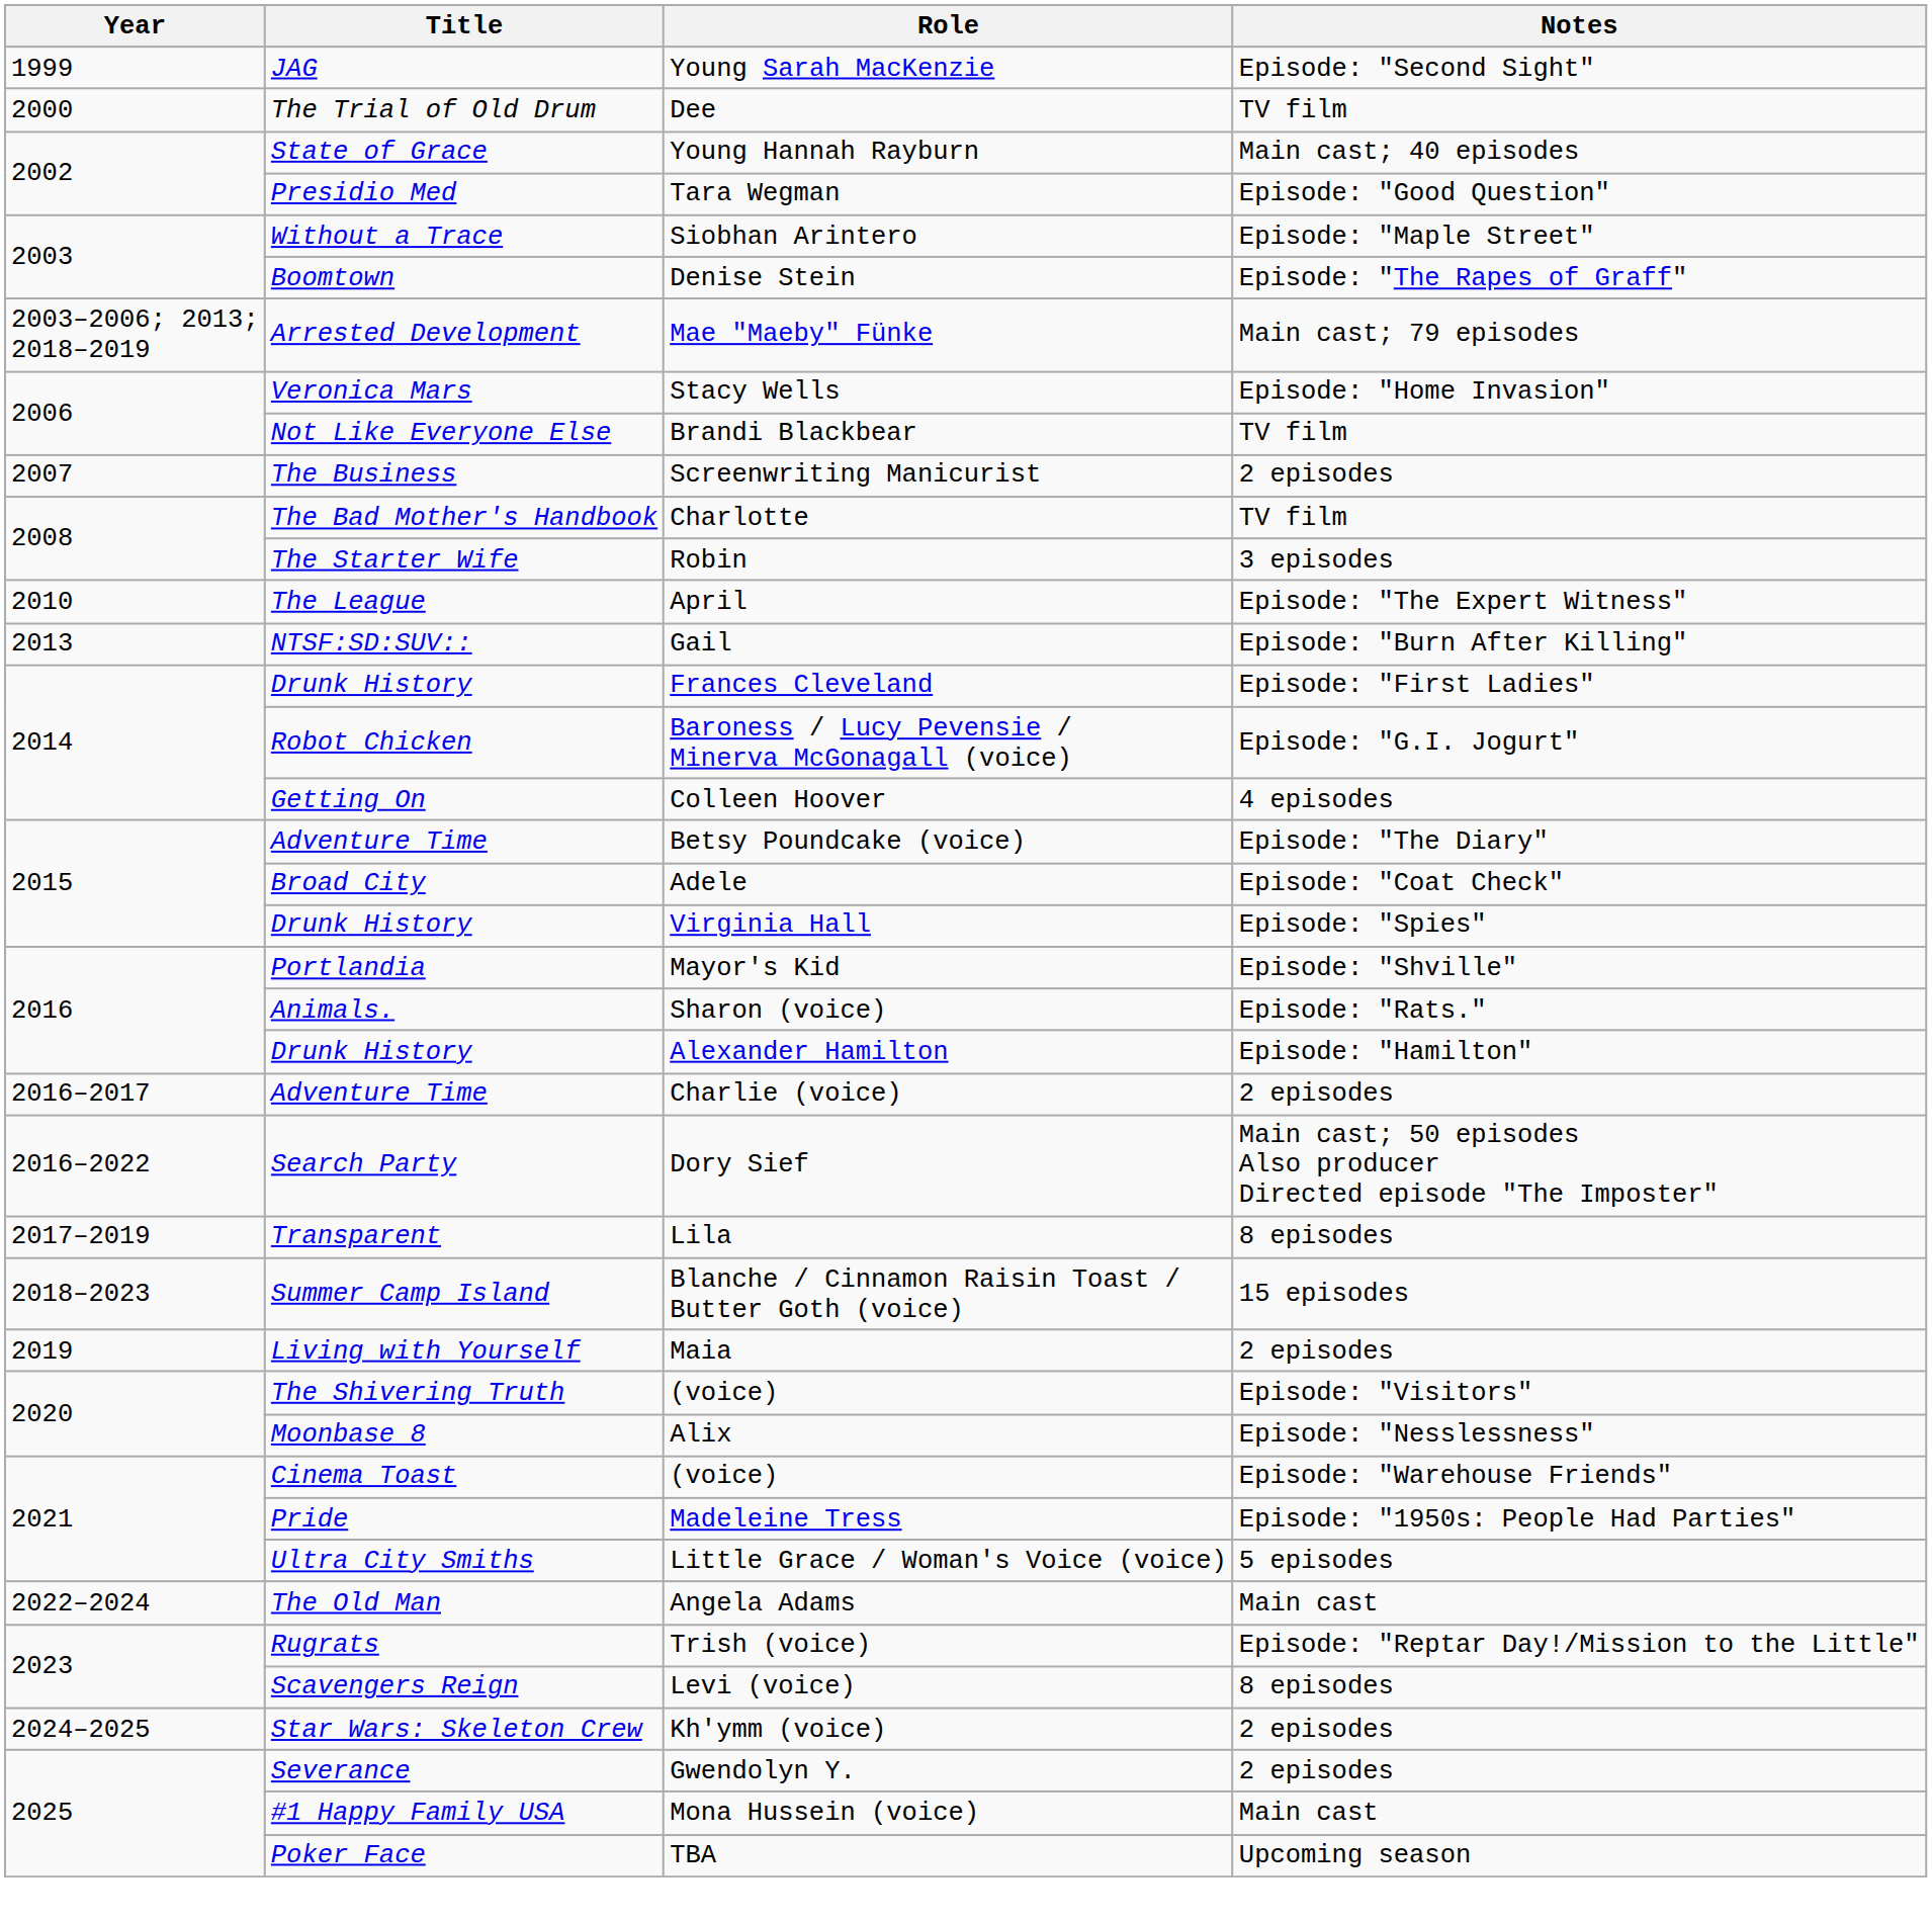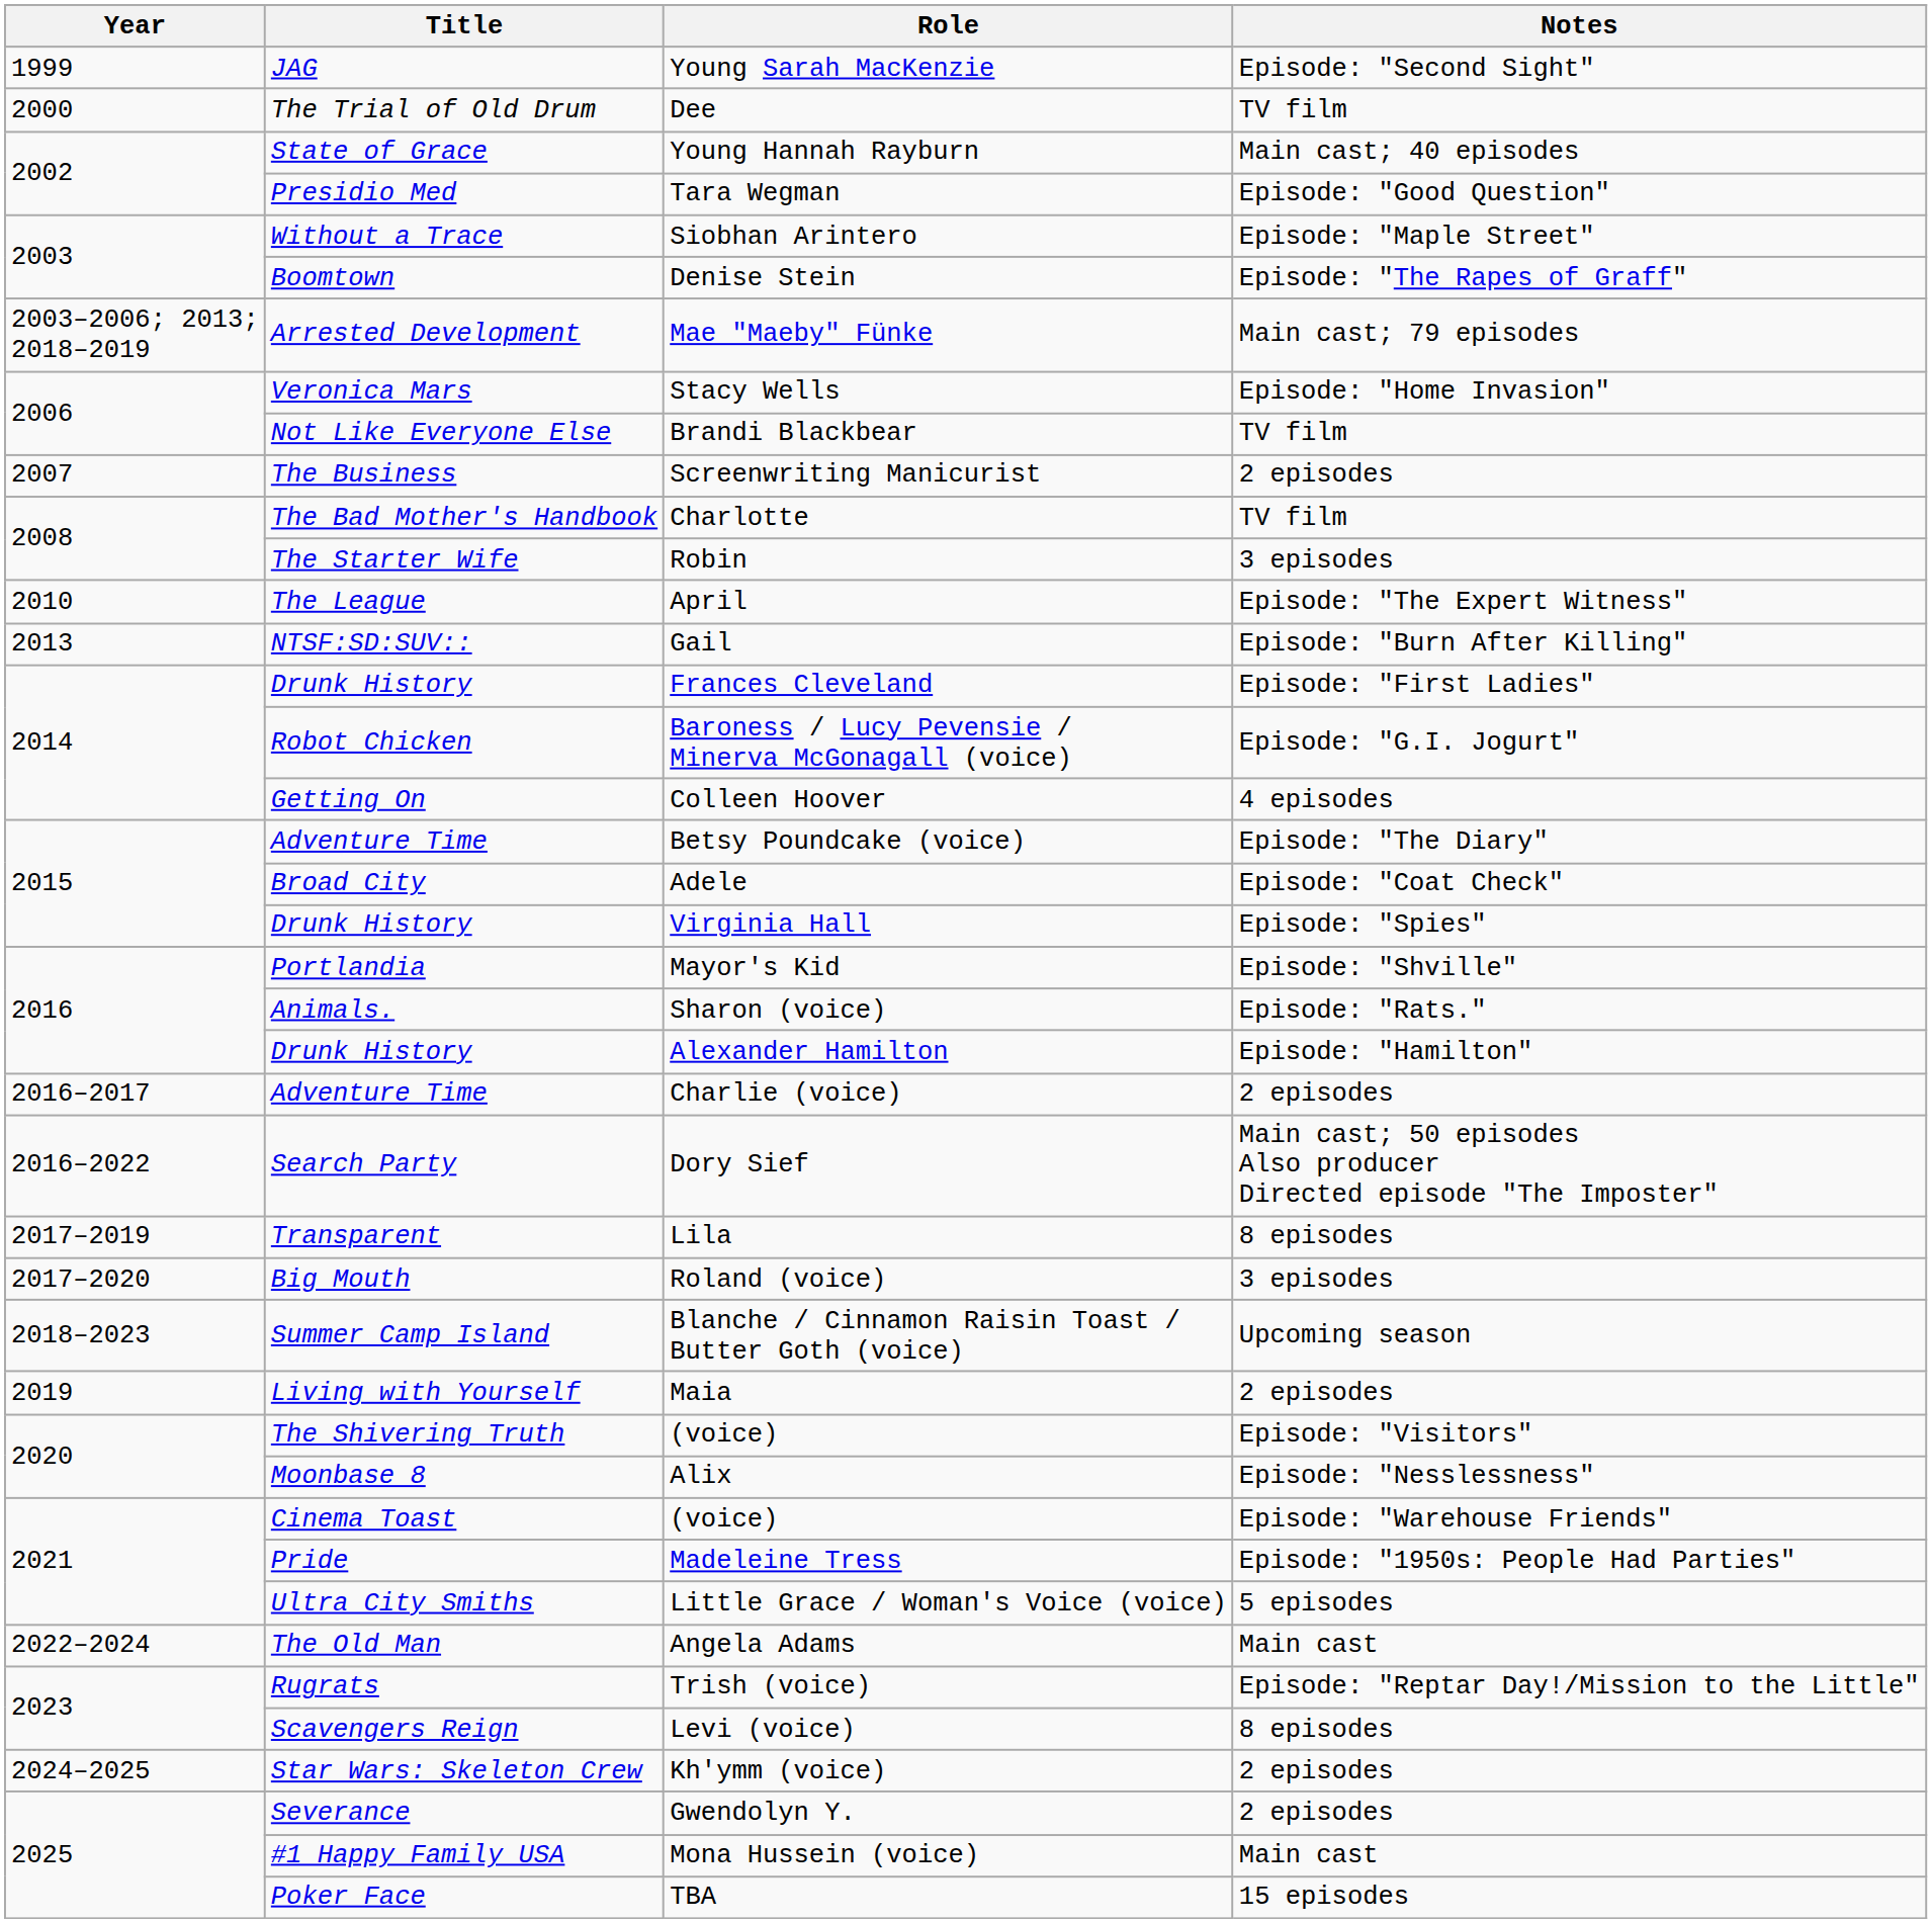 <table class="wikitable sortable">
 <tr>
 <th>Year</th>
 <th>Title</th>
 <th>Role</th>
 <th class="unsortable">Notes</th>
 </tr>
 <tr>
 <td>1999</td>
 <td><em><a href='#'>JAG</a></em></td>
 <td>Young <a href='#'>Sarah MacKenzie</a></td>
 <td>Episode: "Second Sight"</td>
 </tr>
 <tr>
 <td>2000</td>
 <td><em>The Trial of Old Drum</em></td>
 <td>Dee</td>
 <td>TV film</td>
 </tr>
 <tr>
 <td rowspan="2">2002</td>
 <td><em><a href='#'>State of Grace</a></em></td>
 <td>Young Hannah Rayburn</td>
 <td>Main cast; 40 episodes</td>
 </tr>
 <tr>
 <td><em><a href='#'>Presidio Med</a></em></td>
 <td>Tara Wegman</td>
 <td>Episode: "Good Question"</td>
 </tr>
 <tr>
 <td rowspan="2">2003</td>
 <td><em><a href='#'>Without a Trace</a></em></td>
 <td>Siobhan Arintero</td>
 <td>Episode: "Maple Street"</td>
 </tr>
 <tr>
 <td><em><a href='#'>Boomtown</a></em></td>
 <td>Denise Stein</td>
 <td>Episode: "<a href='#'>The Rapes of Graff</a>"</td>
 </tr>
 <tr>
 <td>2003–2006; 2013;<br>2018–2019</td>
 <td><em><a href='#'>Arrested Development</a></em></td>
 <td><a href='#'>Mae "Maeby" Fünke</a></td>
 <td>Main cast; 79 episodes</td>
 </tr>
 <tr>
 <td rowspan="2">2006</td>
 <td><em><a href='#'>Veronica Mars</a></em></td>
 <td>Stacy Wells</td>
 <td>Episode: "Home Invasion"</td>
 </tr>
 <tr>
 <td><em><a href='#'>Not Like Everyone Else</a></em></td>
 <td>Brandi Blackbear</td>
 <td>TV film</td>
 </tr>
 <tr>
 <td>2007</td>
 <td><em><a href='#'>The Business</a></em></td>
 <td>Screenwriting Manicurist</td>
 <td>2 episodes</td>
 </tr>
 <tr>
 <td rowspan="2">2008</td>
 <td><em><a href='#'>The Bad Mother's Handbook</a></em></td>
 <td>Charlotte</td>
 <td>TV film</td>
 </tr>
 <tr>
 <td><em><a href='#'>The Starter Wife</a></em></td>
 <td>Robin</td>
 <td>3 episodes</td>
 </tr>
 <tr>
 <td>2010</td>
 <td><em><a href='#'>The League</a></em></td>
 <td>April</td>
 <td>Episode: "The Expert Witness"</td>
 </tr>
 <tr>
 <td>2013</td>
 <td><em><a href='#'>NTSF:SD:SUV::</a></em></td>
 <td>Gail</td>
 <td>Episode: "Burn After Killing"</td>
 </tr>
 <tr>
 <td rowspan="3">2014</td>
 <td><em><a href='#'>Drunk History</a></em></td>
 <td><a href='#'>Frances Cleveland</a></td>
 <td>Episode: "First Ladies"</td>
 </tr>
 <tr>
 <td><em><a href='#'>Robot Chicken</a></em></td>
 <td><a href='#'>Baroness</a> / <a href='#'>Lucy Pevensie</a> /<br><a href='#'>Minerva McGonagall</a> (voice)</td>
 <td>Episode: "G.I. Jogurt"</td>
 </tr>
 <tr>
 <td><em><a href='#'>Getting On</a></em></td>
 <td>Colleen Hoover</td>
 <td>4 episodes</td>
 </tr>
 <tr>
 <td rowspan="3">2015</td>
 <td><em><a href='#'>Adventure Time</a></em></td>
 <td>Betsy Poundcake (voice)</td>
 <td>Episode: "The Diary"</td>
 </tr>
 <tr>
 <td><em><a href='#'>Broad City</a></em></td>
 <td>Adele</td>
 <td>Episode: "Coat Check"</td>
 </tr>
 <tr>
 <td><em><a href='#'>Drunk History</a></em></td>
 <td><a href='#'>Virginia Hall</a></td>
 <td>Episode: "Spies"</td>
 </tr>
 <tr>
 <td rowspan="3">2016</td>
 <td><em><a href='#'>Portlandia</a></em></td>
 <td>Mayor's Kid</td>
 <td>Episode: "Shville"</td>
 </tr>
 <tr>
 <td><em><a href='#'>Animals.</a></em></td>
 <td>Sharon (voice)</td>
 <td>Episode: "Rats."</td>
 </tr>
 <tr>
 <td><em><a href='#'>Drunk History</a></em></td>
 <td><a href='#'>Alexander Hamilton</a></td>
 <td>Episode: "Hamilton"</td>
 </tr>
 <tr>
 <td>2016–2017</td>
 <td><em><a href='#'>Adventure Time</a></em></td>
 <td>Charlie (voice)</td>
 <td>2 episodes</td>
 </tr>
 <tr>
 <td>2016–2022</td>
 <td><em><a href='#'>Search Party</a></em></td>
 <td>Dory Sief</td>
 <td>Main cast; 50 episodes<br>Also producer<br>Directed episode "The Imposter"</td>
 </tr>
 <tr>
 <td>2017–2019</td>
 <td><em><a href='#'>Transparent</a></em></td>
 <td>Lila</td>
 <td>8 episodes</td>
 </tr>
 <tr>
+<td>2017–2020</td>
+<td><em><a href='#'>Big Mouth</a></em></td>
+<td>Roland (voice)</td>
+<td>3 episodes</td>
+</tr>
+<tr>
 <td>2018–2023</td>
 <td><em><a href='#'>Summer Camp Island</a></em></td>
 <td>Blanche / Cinnamon Raisin Toast /<br>Butter Goth (voice)</td>
-<td>15 episodes</td>
+<td>Upcoming season</td>
 </tr>
 <tr>
 <td>2019</td>
 <td><em><a href='#'>Living with Yourself</a></em></td>
 <td>Maia</td>
 <td>2 episodes</td>
 </tr>
 <tr>
 <td rowspan="2">2020</td>
 <td><em><a href='#'>The Shivering Truth</a></em></td>
 <td>(voice)</td>
 <td>Episode: "Visitors"</td>
 </tr>
 <tr>
 <td><em><a href='#'>Moonbase 8</a></em></td>
 <td>Alix</td>
 <td>Episode: "Nesslessness"</td>
 </tr>
 <tr>
 <td rowspan="3">2021</td>
 <td><em><a href='#'>Cinema Toast</a></em></td>
 <td>(voice)</td>
 <td>Episode: "Warehouse Friends"</td>
 </tr>
 <tr>
 <td><em><a href='#'>Pride</a></em></td>
 <td><a href='#'>Madeleine Tress</a></td>
 <td>Episode: "1950s: People Had Parties"</td>
 </tr>
 <tr>
 <td><em><a href='#'>Ultra City Smiths</a></em></td>
 <td>Little Grace / Woman's Voice (voice)</td>
 <td>5 episodes</td>
 </tr>
 <tr>
 <td>2022–2024</td>
 <td><em><a href='#'>The Old Man</a></em></td>
 <td>Angela Adams</td>
 <td>Main cast</td>
 </tr>
 <tr>
 <td rowspan="2">2023</td>
 <td><em><a href='#'>Rugrats</a></em></td>
 <td>Trish (voice)</td>
 <td>Episode: "Reptar Day!/Mission to the Little"</td>
 </tr>
 <tr>
 <td><em><a href='#'>Scavengers Reign</a></em></td>
 <td>Levi (voice)</td>
 <td>8 episodes</td>
 </tr>
 <tr>
 <td>2024–2025</td>
 <td><em><a href='#'>Star Wars: Skeleton Crew</a></em></td>
 <td>Kh'ymm (voice)</td>
 <td>2 episodes</td>
 </tr>
 <tr>
 <td rowspan="3">2025</td>
 <td><em><a href='#'>Severance</a></em></td>
 <td>Gwendolyn Y.</td>
 <td>2 episodes</td>
 </tr>
 <tr>
 <td><em><a href='#'>#1 Happy Family USA</a></em></td>
 <td>Mona Hussein (voice)</td>
 <td>Main cast</td>
 </tr>
 <tr>
 <td><em><a href='#'>Poker Face</a></em></td>
 <td>TBA</td>
-<td>Upcoming season</td>
+<td>15 episodes</td>
 </tr>
 </table>
